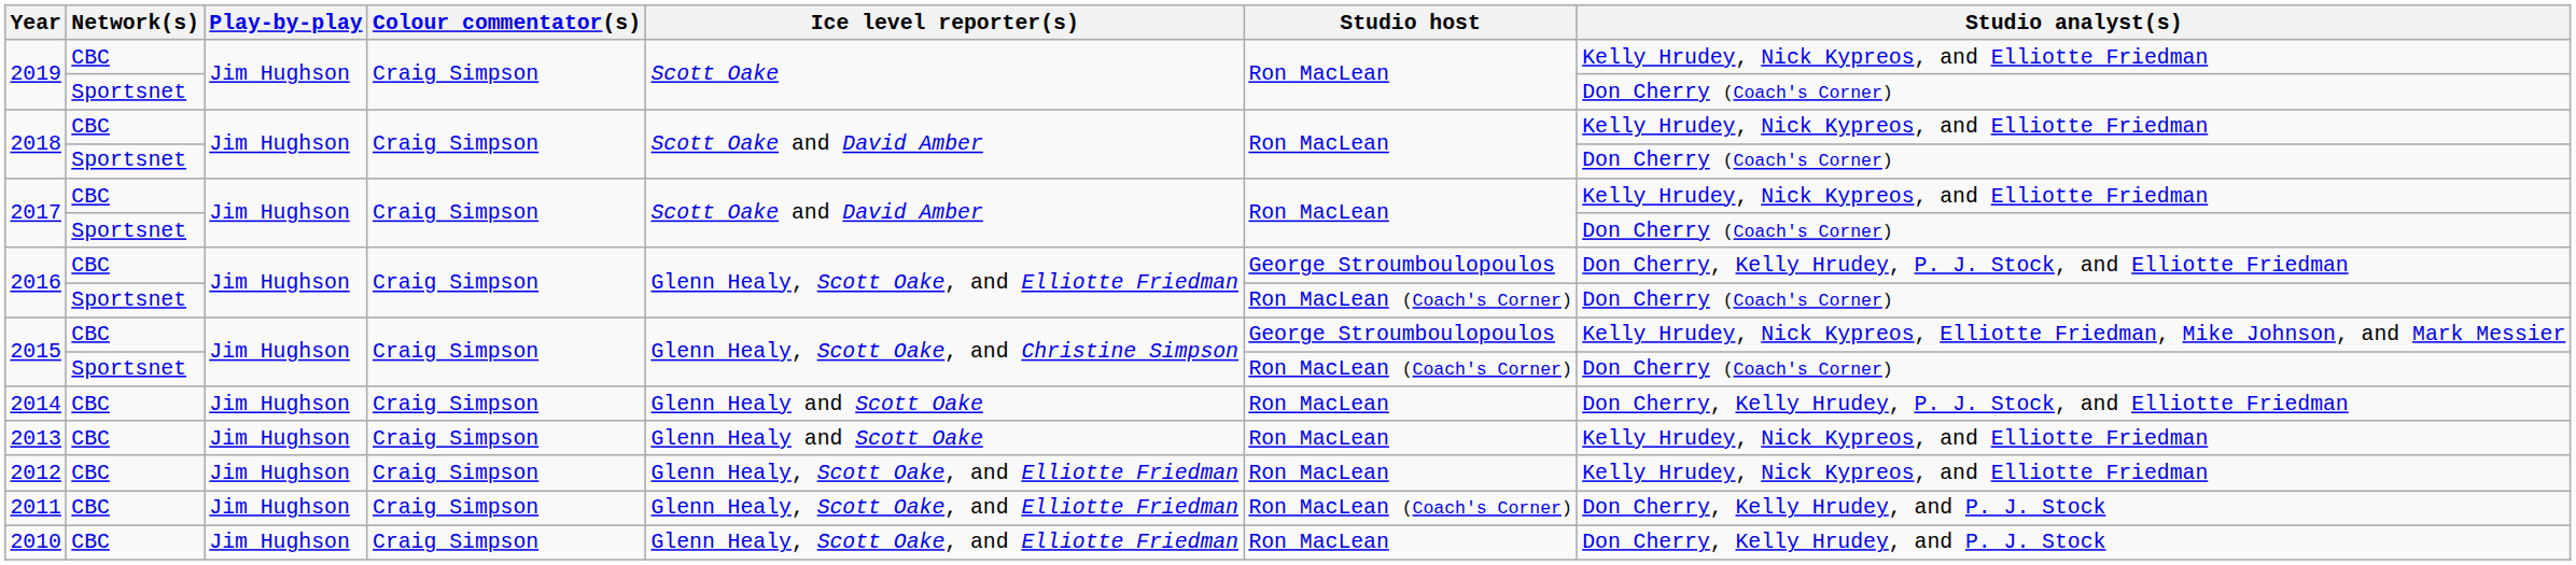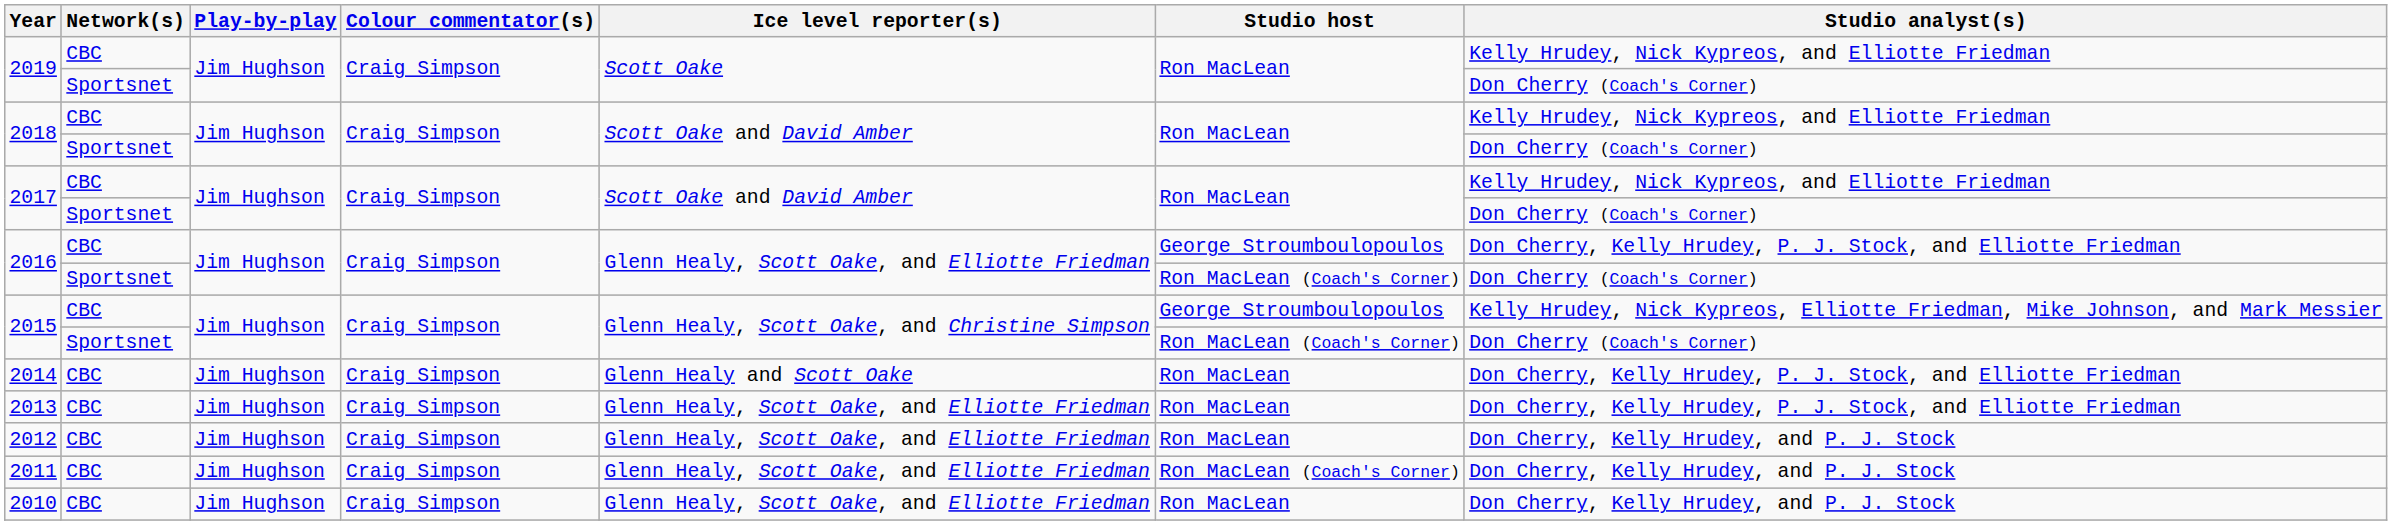 <table class="wikitable">
 <tr>
 <th>Year</th>
 <th>Network(s)</th>
 <th><a href='#'>Play-by-play</a></th>
 <th><a href='#'>Colour commentator</a>(s)</th>
 <th>Ice level reporter(s)</th>
 <th>Studio host</th>
 <th>Studio analyst(s)</th>
 </tr>
 <tr>
 <td rowspan="2"><a href='#'>2019</a></td>
 <td><a href='#'>CBC</a></td>
 <td rowspan="2"><a href='#'>Jim Hughson</a></td>
 <td rowspan="2"><a href='#'>Craig Simpson</a></td>
 <td rowspan="2"><em><a href='#'>Scott Oake</a></em></td>
 <td rowspan="2"><a href='#'>Ron MacLean</a></td>
 <td><a href='#'>Kelly Hrudey</a>, <a href='#'>Nick Kypreos</a>, and <a href='#'>Elliotte Friedman</a></td>
 </tr>
 <tr>
 <td><a href='#'>Sportsnet</a></td>
 <td><a href='#'>Don Cherry</a> <small>(<a href='#'>Coach's Corner</a>)</small></td>
 </tr>
 <tr>
 <td rowspan="2"><a href='#'>2018</a></td>
 <td><a href='#'>CBC</a></td>
 <td rowspan="2"><a href='#'>Jim Hughson</a></td>
 <td rowspan="2"><a href='#'>Craig Simpson</a></td>
 <td rowspan="2"><em><a href='#'>Scott Oake</a></em> and <em><a href='#'>David Amber</a></em></td>
 <td rowspan="2"><a href='#'>Ron MacLean</a></td>
 <td><a href='#'>Kelly Hrudey</a>, <a href='#'>Nick Kypreos</a>, and <a href='#'>Elliotte Friedman</a></td>
 </tr>
 <tr>
 <td><a href='#'>Sportsnet</a></td>
 <td><a href='#'>Don Cherry</a> <small>(<a href='#'>Coach's Corner</a>)</small></td>
 </tr>
 <tr>
 <td rowspan="2"><a href='#'>2017</a></td>
 <td><a href='#'>CBC</a></td>
 <td rowspan="2"><a href='#'>Jim Hughson</a></td>
 <td rowspan="2"><a href='#'>Craig Simpson</a></td>
 <td rowspan="2"><em><a href='#'>Scott Oake</a></em> and <em><a href='#'>David Amber</a></em></td>
 <td rowspan="2"><a href='#'>Ron MacLean</a></td>
 <td><a href='#'>Kelly Hrudey</a>, <a href='#'>Nick Kypreos</a>, and <a href='#'>Elliotte Friedman</a></td>
 </tr>
 <tr>
 <td><a href='#'>Sportsnet</a></td>
 <td><a href='#'>Don Cherry</a> <small>(<a href='#'>Coach's Corner</a>)</small></td>
 </tr>
 <tr>
 <td rowspan="2"><a href='#'>2016</a></td>
 <td><a href='#'>CBC</a></td>
 <td rowspan="2"><a href='#'>Jim Hughson</a></td>
 <td rowspan="2"><a href='#'>Craig Simpson</a></td>
 <td rowspan="2"><a href='#'>Glenn Healy</a>, <em><a href='#'>Scott Oake</a></em>, and <em><a href='#'>Elliotte Friedman</a></em></td>
 <td><a href='#'>George Stroumboulopoulos</a></td>
 <td><a href='#'>Don Cherry</a>, <a href='#'>Kelly Hrudey</a>, <a href='#'>P. J. Stock</a>, and <a href='#'>Elliotte Friedman</a></td>
 </tr>
 <tr>
 <td><a href='#'>Sportsnet</a></td>
 <td><a href='#'>Ron MacLean</a> <small>(<a href='#'>Coach's Corner</a>)</small></td>
 <td><a href='#'>Don Cherry</a> <small>(<a href='#'>Coach's Corner</a>)</small></td>
 </tr>
 <tr>
 <td rowspan="2"><a href='#'>2015</a></td>
 <td><a href='#'>CBC</a></td>
 <td rowspan="2"><a href='#'>Jim Hughson</a></td>
 <td rowspan="2"><a href='#'>Craig Simpson</a></td>
 <td rowspan="2"><a href='#'>Glenn Healy</a>, <em><a href='#'>Scott Oake</a></em>, and <em><a href='#'>Christine Simpson</a></em></td>
 <td><a href='#'>George Stroumboulopoulos</a></td>
 <td><a href='#'>Kelly Hrudey</a>, <a href='#'>Nick Kypreos</a>, <a href='#'>Elliotte Friedman</a>, <a href='#'>Mike Johnson</a>, and <a href='#'>Mark Messier</a></td>
 </tr>
 <tr>
 <td><a href='#'>Sportsnet</a></td>
 <td><a href='#'>Ron MacLean</a> <small>(<a href='#'>Coach's Corner</a>)</small></td>
 <td><a href='#'>Don Cherry</a> <small>(<a href='#'>Coach's Corner</a>)</small></td>
 </tr>
 <tr>
 <td><a href='#'>2014</a></td>
 <td><a href='#'>CBC</a></td>
 <td><a href='#'>Jim Hughson</a></td>
 <td><a href='#'>Craig Simpson</a></td>
 <td><a href='#'>Glenn Healy</a> and <em><a href='#'>Scott Oake</a></em></td>
 <td><a href='#'>Ron MacLean</a></td>
 <td><a href='#'>Don Cherry</a>, <a href='#'>Kelly Hrudey</a>, <a href='#'>P. J. Stock</a>, and <a href='#'>Elliotte Friedman</a></td>
 </tr>
 <tr>
 <td><a href='#'>2013</a></td>
 <td><a href='#'>CBC</a></td>
 <td><a href='#'>Jim Hughson</a></td>
 <td><a href='#'>Craig Simpson</a></td>
-<td><a href='#'>Glenn Healy</a> and <em><a href='#'>Scott Oake</a></em></td>
+<td><a href='#'>Glenn Healy</a>, <em><a href='#'>Scott Oake</a></em>, and <em><a href='#'>Elliotte Friedman</a></em></td>
 <td><a href='#'>Ron MacLean</a></td>
-<td><a href='#'>Kelly Hrudey</a>, <a href='#'>Nick Kypreos</a>, and <a href='#'>Elliotte Friedman</a></td>
+<td><a href='#'>Don Cherry</a>, <a href='#'>Kelly Hrudey</a>, <a href='#'>P. J. Stock</a>, and <a href='#'>Elliotte Friedman</a></td>
 </tr>
 <tr>
 <td><a href='#'>2012</a></td>
 <td><a href='#'>CBC</a></td>
 <td><a href='#'>Jim Hughson</a></td>
 <td><a href='#'>Craig Simpson</a></td>
 <td><a href='#'>Glenn Healy</a>, <em><a href='#'>Scott Oake</a></em>, and <em><a href='#'>Elliotte Friedman</a></em></td>
 <td><a href='#'>Ron MacLean</a></td>
-<td><a href='#'>Kelly Hrudey</a>, <a href='#'>Nick Kypreos</a>, and <a href='#'>Elliotte Friedman</a></td>
+<td><a href='#'>Don Cherry</a>, <a href='#'>Kelly Hrudey</a>, and <a href='#'>P. J. Stock</a></td>
 </tr>
 <tr>
 <td><a href='#'>2011</a></td>
 <td><a href='#'>CBC</a></td>
 <td><a href='#'>Jim Hughson</a></td>
 <td><a href='#'>Craig Simpson</a></td>
 <td><a href='#'>Glenn Healy</a>, <em><a href='#'>Scott Oake</a></em>, and <em><a href='#'>Elliotte Friedman</a></em></td>
 <td><a href='#'>Ron MacLean</a> <small>(<a href='#'>Coach's Corner</a>)</small></td>
 <td><a href='#'>Don Cherry</a>, <a href='#'>Kelly Hrudey</a>, and <a href='#'>P. J. Stock</a></td>
 </tr>
 <tr>
 <td><a href='#'>2010</a></td>
 <td><a href='#'>CBC</a></td>
 <td><a href='#'>Jim Hughson</a></td>
 <td><a href='#'>Craig Simpson</a></td>
 <td><a href='#'>Glenn Healy</a>, <em><a href='#'>Scott Oake</a></em>, and <em><a href='#'>Elliotte Friedman</a></em></td>
 <td><a href='#'>Ron MacLean</a></td>
 <td><a href='#'>Don Cherry</a>, <a href='#'>Kelly Hrudey</a>, and <a href='#'>P. J. Stock</a></td>
 </tr>
 </table>
